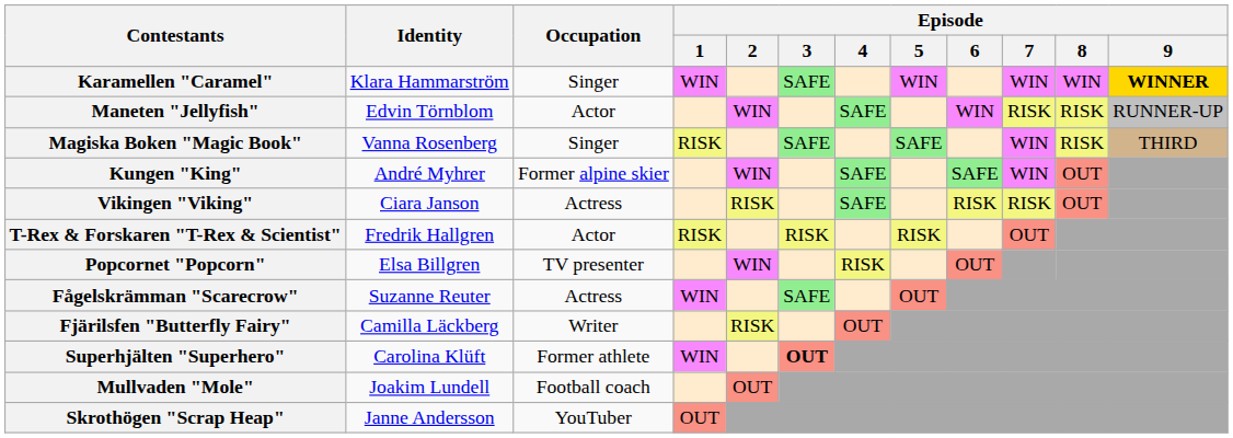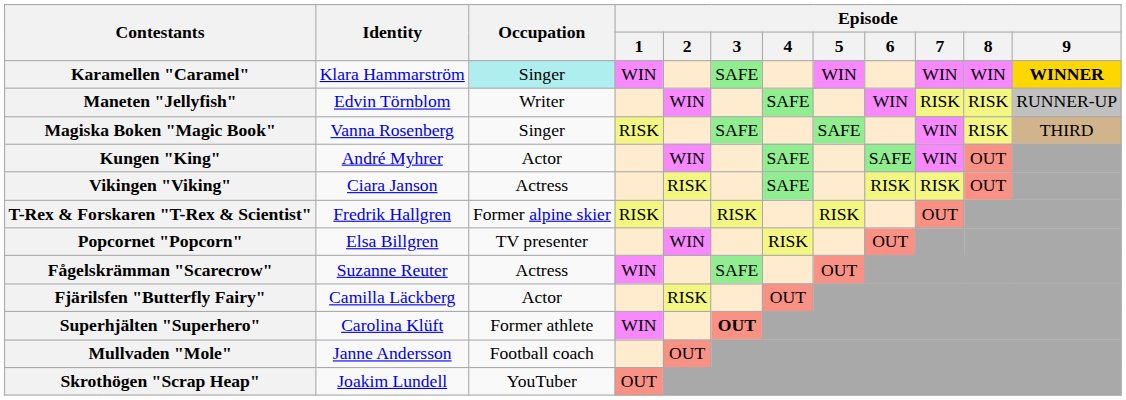 <table class="wikitable plainrowheaders" style="text-align: center;">
 <tr>
 <th rowspan="2">Contestants</th>
 <th rowspan="2">Identity</th>
 <th rowspan="2">Occupation</th>
 <th colspan="9">Episode</th>
 </tr>
 <tr>
 <th rowspan="1">1</th>
 <th>2</th>
 <th>3</th>
 <th>4</th>
 <th>5</th>
 <th>6</th>
 <th>7</th>
 <th>8</th>
 <th>9</th>
 </tr>
 <tr>
 <th>Karamellen "Caramel"</th>
 <td><a href='#'>Klara Hammarström</a></td>
-<td>Singer</td>
+<td style="background: paleturquoise;">Singer</td>
 <td bgcolor="#F888FD">WIN</td>
 <td bgcolor="#FFEBCD"></td>
 <td bgcolor=lightgreen>SAFE</td>
 <td bgcolor="#FFEBCD"></td>
 <td bgcolor="#F888FD">WIN</td>
 <td bgcolor="#FFEBCD"></td>
 <td bgcolor="#F888FD">WIN</td>
 <td bgcolor="#F888FD">WIN</td>
 <td bgcolor=gold><strong>WINNER</strong></td>
 </tr>
 <tr>
 <th>Maneten "Jellyfish"</th>
 <td><a href='#'>Edvin Törnblom</a></td>
-<td>Actor</td>
+<td>Writer</td>
 <td bgcolor="#FFEBCD"></td>
 <td bgcolor="#F888FD">WIN</td>
 <td bgcolor="#FFEBCD"></td>
 <td bgcolor=lightgreen>SAFE</td>
 <td bgcolor="#FFEBCD"></td>
 <td bgcolor="#F888FD">WIN</td>
 <td bgcolor="#F3F781">RISK</td>
 <td bgcolor="#F3F781">RISK</td>
 <td bgcolor=silver>RUNNER-UP</td>
 </tr>
 <tr>
 <th>Magiska Boken "Magic Book"</th>
 <td><a href='#'>Vanna Rosenberg</a></td>
 <td>Singer</td>
 <td bgcolor="#F3F781">RISK</td>
 <td bgcolor="#FFEBCD"></td>
 <td bgcolor=lightgreen>SAFE</td>
 <td bgcolor="#FFEBCD"></td>
 <td bgcolor=lightgreen>SAFE</td>
 <td bgcolor="#FFEBCD"></td>
 <td bgcolor="#F888FD">WIN</td>
 <td bgcolor="#F3F781">RISK</td>
 <td bgcolor=tan>THIRD</td>
 </tr>
 <tr>
 <th>Kungen "King"</th>
 <td><a href='#'>André Myhrer</a></td>
-<td>Former <a href='#'>alpine skier</a></td>
+<td>Actor</td>
 <td bgcolor="#FFEBCD"></td>
 <td bgcolor="#F888FD">WIN</td>
 <td bgcolor="#FFEBCD"></td>
 <td bgcolor=lightgreen>SAFE</td>
 <td bgcolor="#FFEBCD"></td>
 <td bgcolor=lightgreen>SAFE</td>
 <td bgcolor="#F888FD">WIN</td>
 <td bgcolor="#F99185">OUT</td>
 <td colspan="1" bgcolor="darkgrey"></td>
 </tr>
 <tr>
 <th>Vikingen "Viking"</th>
 <td><a href='#'>Ciara Janson</a></td>
 <td>Actress</td>
 <td bgcolor="#FFEBCD"></td>
 <td bgcolor="#F3F781">RISK</td>
 <td bgcolor="#FFEBCD"></td>
 <td bgcolor=lightgreen>SAFE</td>
 <td bgcolor="#FFEBCD"></td>
 <td bgcolor="#F3F781">RISK</td>
 <td bgcolor="#F3F781">RISK</td>
 <td bgcolor="#F99185">OUT</td>
 <td colspan="1" bgcolor="darkgrey"></td>
 </tr>
 <tr>
 <th>T-Rex & Forskaren "T-Rex & Scientist"</th>
 <td><a href='#'>Fredrik Hallgren</a></td>
-<td>Actor</td>
+<td>Former <a href='#'>alpine skier</a></td>
 <td bgcolor="#F3F781">RISK</td>
 <td bgcolor="#FFEBCD"></td>
 <td bgcolor="#F3F781">RISK</td>
 <td bgcolor="#FFEBCD"></td>
 <td bgcolor="#F3F781">RISK</td>
 <td bgcolor="#FFEBCD"></td>
 <td bgcolor="#F99185">OUT</td>
 <td colspan="2" bgcolor="darkgrey"></td>
 </tr>
 <tr>
 <th>Popcornet "Popcorn"</th>
 <td><a href='#'>Elsa Billgren</a></td>
 <td>TV presenter</td>
 <td bgcolor="#FFEBCD"></td>
 <td bgcolor="#F888FD">WIN</td>
 <td bgcolor="#FFEBCD"></td>
 <td bgcolor="#F3F781">RISK</td>
 <td bgcolor="#FFEBCD"></td>
 <td bgcolor="#F99185">OUT</td>
 <td bgcolor="darkgrey"></td>
 <td colspan="3" bgcolor="darkgrey"></td>
 </tr>
 <tr>
 <th>Fågelskrämman "Scarecrow"</th>
 <td><a href='#'>Suzanne Reuter</a></td>
 <td>Actress</td>
 <td bgcolor="#F888FD">WIN</td>
 <td bgcolor="#FFEBCD"></td>
 <td bgcolor=lightgreen>SAFE</td>
 <td bgcolor="#FFEBCD"></td>
 <td bgcolor=#F99185>OUT</td>
 <td colspan="4" bgcolor="darkgrey"></td>
 </tr>
 <tr>
 <th>Fjärilsfen "Butterfly Fairy"</th>
 <td><a href='#'>Camilla Läckberg</a></td>
-<td>Writer</td>
+<td>Actor</td>
 <td bgcolor="#FFEBCD"></td>
 <td bgcolor="#F3F781">RISK</td>
 <td bgcolor="#FFEBCD"></td>
 <td bgcolor=#F99185>OUT</td>
 <td colspan="5" bgcolor="darkgrey"></td>
 </tr>
 <tr>
 <th>Superhjälten "Superhero"</th>
 <td><a href='#'>Carolina Klüft</a></td>
 <td>Former athlete</td>
 <td bgcolor="#F888FD">WIN</td>
 <td bgcolor="#FFEBCD"></td>
 <td bgcolor=#F99185><strong>OUT</strong></td>
 <td colspan="6" bgcolor="darkgrey"></td>
 </tr>
 <tr>
 <th>Mullvaden "Mole"</th>
-<td><a href='#'>Joakim Lundell</a></td>
+<td><a href='#'>Janne Andersson</a></td>
 <td>Football coach</td>
 <td bgcolor="#FFEBCD"></td>
 <td bgcolor="#F99185">OUT</td>
 <td colspan="7" bgcolor="darkgrey"></td>
 </tr>
 <tr>
 <th>Skrothögen "Scrap Heap"</th>
-<td><a href='#'>Janne Andersson</a></td>
+<td><a href='#'>Joakim Lundell</a></td>
 <td>YouTuber</td>
 <td bgcolor=#F99185>OUT</td>
 <td colspan="8" bgcolor="darkgrey"></td>
 </tr>
 </table>
